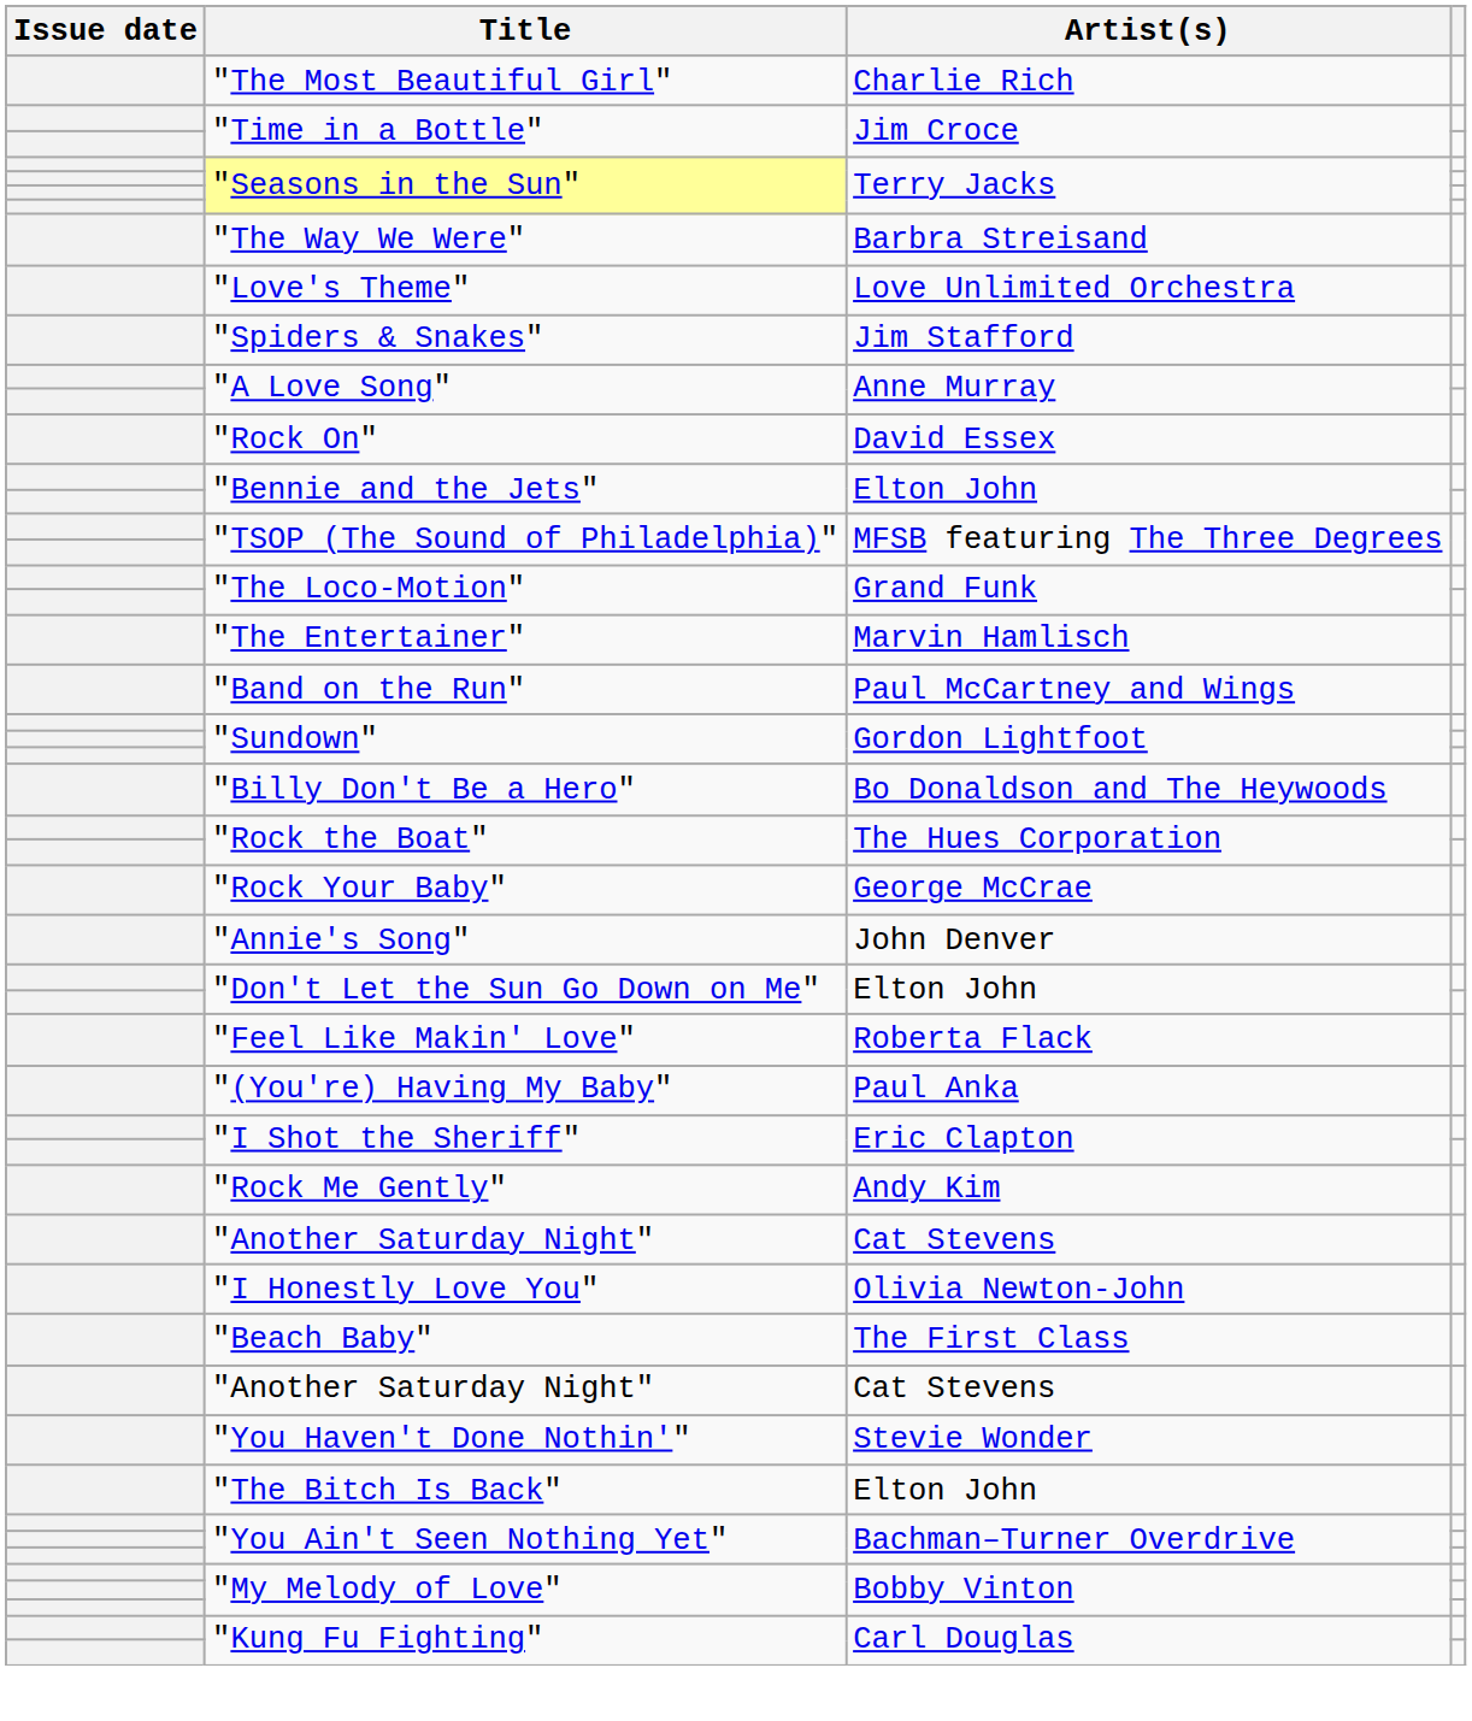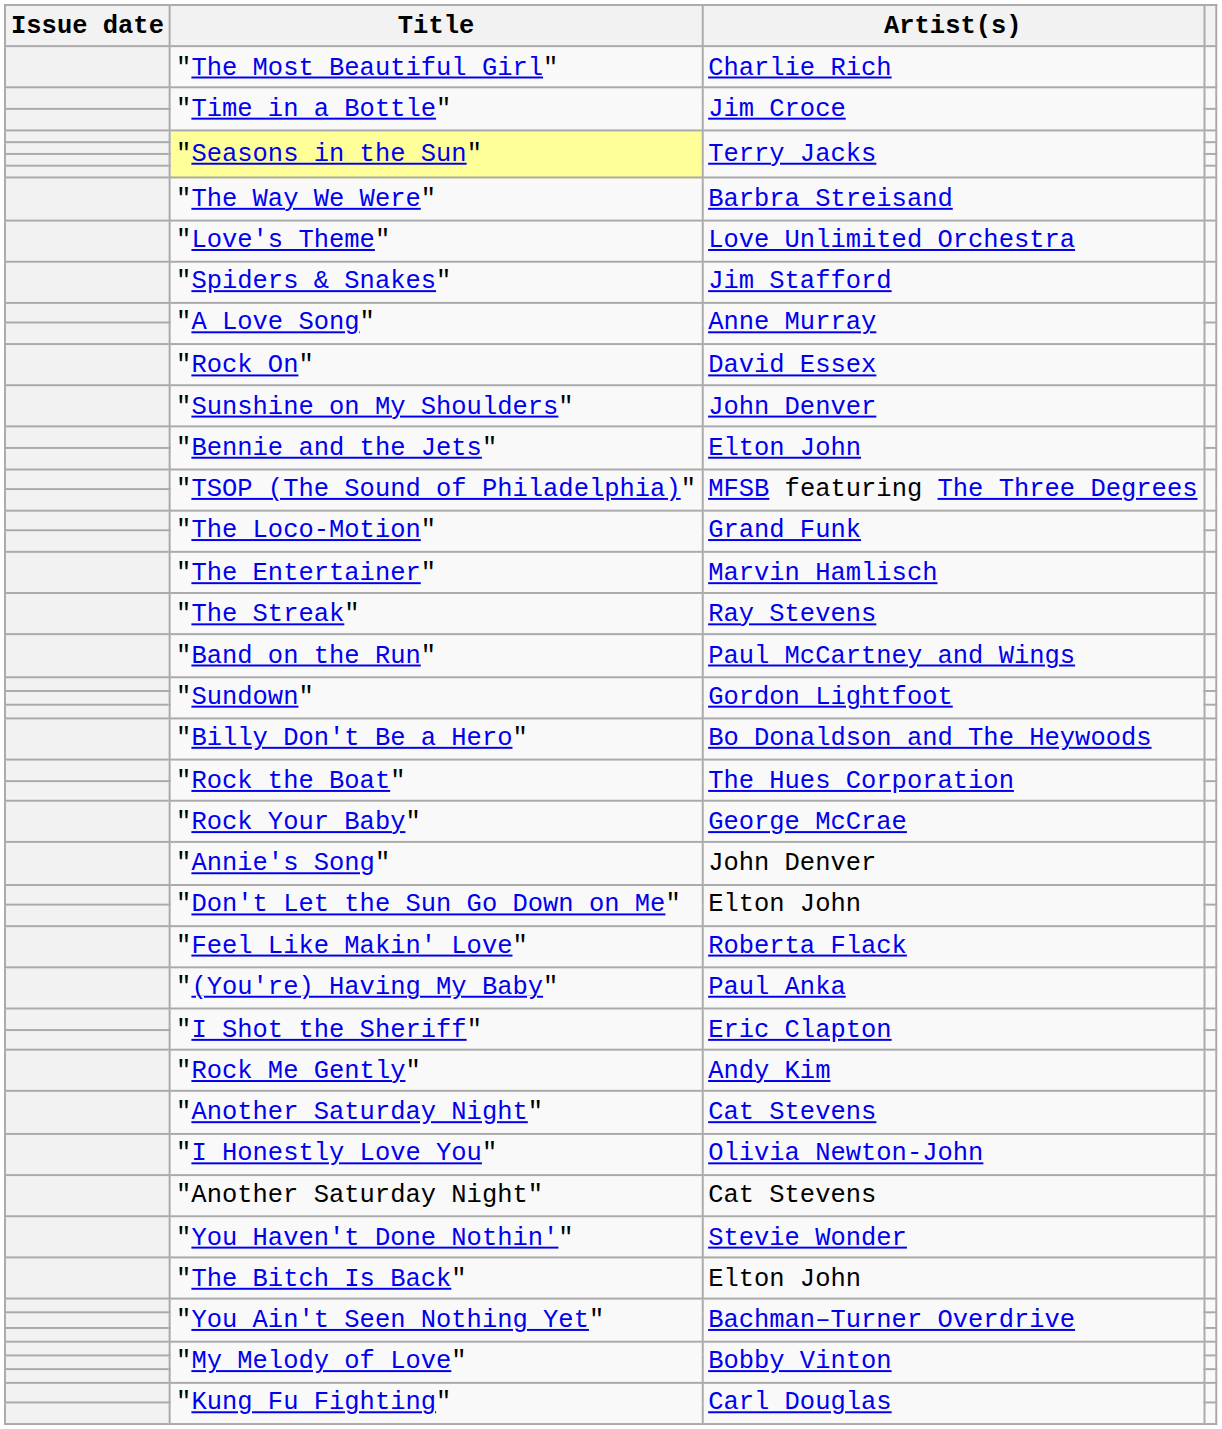 <table class="wikitable sortable plainrowheaders">
 <tr>
 <th scope=col>Issue date</th>
 <th scope=col>Title</th>
 <th scope=col>Artist(s)</th>
 <th scope=col class=unsortable></th>
 </tr>
 <tr>
 <th scope=row></th>
 <td>"<a href='#'>The Most Beautiful Girl</a>"</td>
 <td><a href='#'>Charlie Rich</a></td>
 <td align=center></td>
 </tr>
 <tr>
 <th scope=row></th>
 <td rowspan=2>"<a href='#'>Time in a Bottle</a>"</td>
 <td rowspan=2><a href='#'>Jim Croce</a></td>
 <td align=center></td>
 </tr>
 <tr>
 <th scope=row></th>
 <td align=center></td>
 </tr>
 <tr>
 <th scope=row></th>
 <td rowspan=4 bgcolor="#FFFF99">"<a href='#'>Seasons in the Sun</a>"</td>
 <td rowspan=4><a href='#'>Terry Jacks</a></td>
 <td align=center></td>
 </tr>
 <tr>
 <th scope=row></th>
 <td align=center></td>
 </tr>
 <tr>
 <th scope=row></th>
 <td align=center></td>
 </tr>
 <tr>
 <th scope=row></th>
 <td align=center></td>
 </tr>
 <tr>
 <th scope=row></th>
 <td>"<a href='#'>The Way We Were</a>"</td>
 <td><a href='#'>Barbra Streisand</a></td>
 <td align=center></td>
 </tr>
 <tr>
 <th scope=row></th>
 <td>"<a href='#'>Love's Theme</a>"</td>
 <td><a href='#'>Love Unlimited Orchestra</a></td>
 <td align=center></td>
 </tr>
 <tr>
 <th scope=row></th>
 <td>"<a href='#'>Spiders & Snakes</a>"</td>
 <td><a href='#'>Jim Stafford</a></td>
 <td align=center></td>
 </tr>
 <tr>
 <th scope=row></th>
 <td rowspan=2>"<a href='#'>A Love Song</a>"</td>
 <td rowspan=2><a href='#'>Anne Murray</a></td>
 <td align=center></td>
 </tr>
 <tr>
 <th scope=row></th>
 <td align=center></td>
 </tr>
 <tr>
 <th scope=row></th>
 <td>"<a href='#'>Rock On</a>"</td>
 <td><a href='#'>David Essex</a></td>
 <td align=center></td>
 </tr>
 <tr>
 <th scope=row></th>
+<td>"<a href='#'>Sunshine on My Shoulders</a>"</td>
+<td><a href='#'>John Denver</a></td>
+<td align=center></td>
+</tr>
+<tr>
+<th scope=row></th>
 <td rowspan=2>"<a href='#'>Bennie and the Jets</a>"</td>
 <td rowspan=2><a href='#'>Elton John</a></td>
 <td align=center></td>
 </tr>
 <tr>
 <th scope=row></th>
 <td align=center></td>
 </tr>
 <tr>
 <th scope=row></th>
 <td rowspan=2>"<a href='#'>TSOP (The Sound of Philadelphia)</a>"</td>
 <td rowspan=2><a href='#'>MFSB</a> featuring <a href='#'>The Three Degrees</a></td>
 <td align=center rowspan=2></td>
 </tr>
 <tr>
 <th scope=row>  </th>
 </tr>
 <tr>
 <th scope=row></th>
 <td rowspan=2>"<a href='#'>The Loco-Motion</a>"</td>
 <td rowspan=2><a href='#'>Grand Funk</a></td>
 <td align=center></td>
 </tr>
 <tr>
 <th scope=row></th>
 <td align=center></td>
 </tr>
 <tr>
 <th scope=row></th>
 <td>"<a href='#'>The Entertainer</a>"</td>
 <td><a href='#'>Marvin Hamlisch</a></td>
+<td align=center></td>
+</tr>
+<tr>
+<th scope=row></th>
+<td>"<a href='#'>The Streak</a>"</td>
+<td><a href='#'>Ray Stevens</a></td>
 <td align=center></td>
 </tr>
 <tr>
 <th scope=row></th>
 <td>"<a href='#'>Band on the Run</a>"</td>
 <td><a href='#'>Paul McCartney and Wings</a></td>
 <td align=center></td>
 </tr>
 <tr>
 <th scope=row></th>
 <td rowspan=3>"<a href='#'>Sundown</a>"</td>
 <td rowspan=3><a href='#'>Gordon Lightfoot</a></td>
 <td align=center></td>
 </tr>
 <tr>
 <th scope=row></th>
 <td align=center></td>
 </tr>
 <tr>
 <th scope=row></th>
 <td align=center></td>
 </tr>
 <tr>
 <th scope=row></th>
 <td>"<a href='#'>Billy Don't Be a Hero</a>"</td>
 <td><a href='#'>Bo Donaldson and The Heywoods</a></td>
 <td align=center></td>
 </tr>
 <tr>
 <th scope=row></th>
 <td rowspan=2>"<a href='#'>Rock the Boat</a>"</td>
 <td rowspan=2><a href='#'>The Hues Corporation</a></td>
 <td align=center></td>
 </tr>
 <tr>
 <th scope=row></th>
 <td align=center></td>
 </tr>
 <tr>
 <th scope=row></th>
 <td>"<a href='#'>Rock Your Baby</a>"</td>
 <td><a href='#'>George McCrae</a></td>
 <td align=center></td>
 </tr>
 <tr>
 <th scope=row></th>
 <td>"<a href='#'>Annie's Song</a>"</td>
 <td>John Denver</td>
 <td align=center></td>
 </tr>
 <tr>
 <th scope=row></th>
 <td rowspan=2>"<a href='#'>Don't Let the Sun Go Down on Me</a>"</td>
 <td rowspan=2>Elton John</td>
 <td align=center></td>
 </tr>
 <tr>
 <th scope=row></th>
 <td align=center></td>
 </tr>
 <tr>
 <th scope=row></th>
 <td>"<a href='#'>Feel Like Makin' Love</a>"</td>
 <td><a href='#'>Roberta Flack</a></td>
 <td align=center></td>
 </tr>
 <tr>
 <th scope=row></th>
 <td>"<a href='#'>(You're) Having My Baby</a>"</td>
 <td><a href='#'>Paul Anka</a></td>
 <td align=center></td>
 </tr>
 <tr>
 <th scope=row></th>
 <td rowspan=2>"<a href='#'>I Shot the Sheriff</a>"</td>
 <td rowspan=2><a href='#'>Eric Clapton</a></td>
 <td align=center></td>
 </tr>
 <tr>
 <th scope=row></th>
 <td align=center></td>
 </tr>
 <tr>
 <th scope=row></th>
 <td>"<a href='#'>Rock Me Gently</a>"</td>
 <td><a href='#'>Andy Kim</a></td>
 <td align=center></td>
 </tr>
 <tr>
 <th scope=row></th>
 <td>"<a href='#'>Another Saturday Night</a>"</td>
 <td><a href='#'>Cat Stevens</a></td>
 <td align=center></td>
 </tr>
 <tr>
 <th scope=row></th>
 <td>"<a href='#'>I Honestly Love You</a>"</td>
 <td><a href='#'>Olivia Newton-John</a></td>
 <td align=center></td>
 </tr>
 <tr>
 <th scope=row></th>
-<td>"<a href='#'>Beach Baby</a>"</td>
-<td><a href='#'>The First Class</a></td>
-<td align=center></td>
-</tr>
-<tr>
-<th scope=row></th>
 <td>"Another Saturday Night"</td>
 <td>Cat Stevens</td>
 <td align=center></td>
 </tr>
 <tr>
 <th scope=row></th>
 <td>"<a href='#'>You Haven't Done Nothin'</a>"</td>
 <td><a href='#'>Stevie Wonder</a></td>
 <td align=center></td>
 </tr>
 <tr>
 <th scope=row></th>
 <td>"<a href='#'>The Bitch Is Back</a>"</td>
 <td>Elton John</td>
 <td align=center></td>
 </tr>
 <tr>
 <th scope=row></th>
 <td rowspan=3>"<a href='#'>You Ain't Seen Nothing Yet</a>"</td>
 <td rowspan=3><a href='#'>Bachman–Turner Overdrive</a></td>
 <td align=center></td>
 </tr>
 <tr>
 <th scope=row></th>
 <td align=center></td>
 </tr>
 <tr>
 <th scope=row></th>
 <td align=center></td>
 </tr>
 <tr>
 <th scope=row></th>
 <td rowspan=3>"<a href='#'>My Melody of Love</a>"</td>
 <td rowspan=3><a href='#'>Bobby Vinton</a></td>
 <td align=center></td>
 </tr>
 <tr>
 <th scope=row></th>
 <td align=center></td>
 </tr>
 <tr>
 <th scope=row></th>
 <td align=center></td>
 </tr>
 <tr>
 <th scope=row></th>
 <td rowspan=2>"<a href='#'>Kung Fu Fighting</a>"</td>
 <td rowspan=2><a href='#'>Carl Douglas</a></td>
 <td align=center></td>
 </tr>
 <tr>
 <th scope=row></th>
 <td align=center></td>
 </tr>
 </table>
